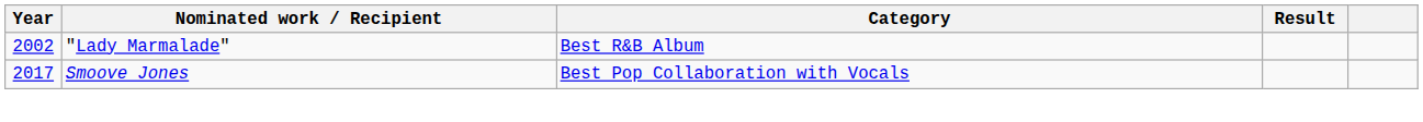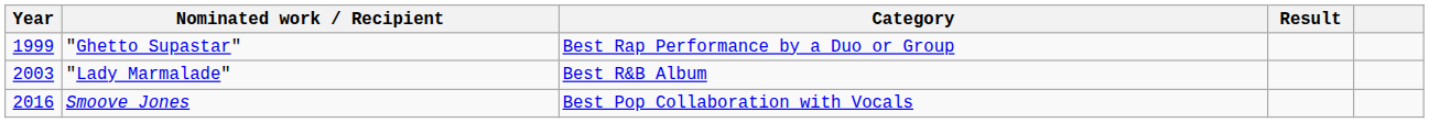 <table class="wikitable plainrowheaders" style="width:85%;">
 <tr>
 <th scope="col" style="width:4%;">Year</th>
 <th scope="col" style="width:35%;">Nominated work / Recipient</th>
 <th scope="col" style="width:50%;">Category</th>
 <th scope="col" style="width:6%;">Result</th>
 <th scope="col" style="width:6%;"></th>
 </tr>
 <tr>
-<td align="center"><a href='#'>2002</a></td>
+<td align="center"><a href='#'>1999</a></td>
+<td>"<a href='#'>Ghetto Supastar</a>"</td>
+<td><a href='#'>Best Rap Performance by a Duo or Group</a></td>
+<td></td>
+<td></td>
+</tr>
+<tr>
+<td align="center"><a href='#'>2003</a></td>
 <td>"<a href='#'>Lady Marmalade</a>"</td>
 <td><a href='#'>Best R&B Album</a></td>
 <td></td>
 <td></td>
 </tr>
 <tr>
-<td align="center"><a href='#'>2017</a></td>
+<td align="center"><a href='#'>2016</a></td>
 <td><em><a href='#'>Smoove Jones</a></em></td>
 <td><a href='#'>Best Pop Collaboration with Vocals</a></td>
 <td></td>
 <td></td>
 </tr>
 </table>
